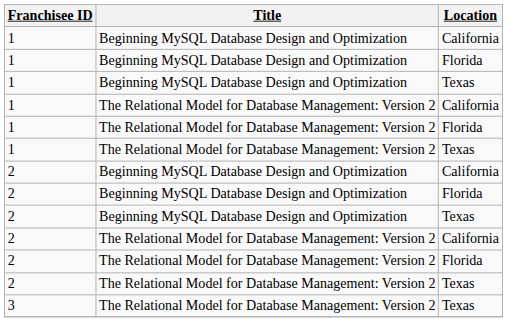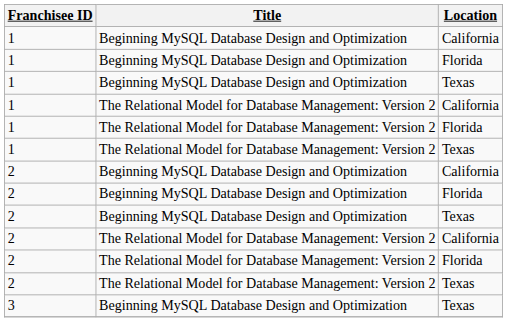 <table class="wikitable">
 <tr>
 <th><u>Franchisee ID</u></th>
 <th><u>Title</u></th>
 <th><u>Location</u></th>
 </tr>
 <tr>
 <td>1</td>
 <td>Beginning MySQL Database Design and Optimization</td>
 <td>California</td>
 </tr>
 <tr>
 <td>1</td>
 <td>Beginning MySQL Database Design and Optimization</td>
 <td>Florida</td>
 </tr>
 <tr>
 <td>1</td>
 <td>Beginning MySQL Database Design and Optimization</td>
 <td>Texas</td>
 </tr>
 <tr>
 <td>1</td>
 <td>The Relational Model for Database Management: Version 2</td>
 <td>California</td>
 </tr>
 <tr>
 <td>1</td>
 <td>The Relational Model for Database Management: Version 2</td>
 <td>Florida</td>
 </tr>
 <tr>
 <td>1</td>
 <td>The Relational Model for Database Management: Version 2</td>
 <td>Texas</td>
 </tr>
 <tr>
 <td>2</td>
 <td>Beginning MySQL Database Design and Optimization</td>
 <td>California</td>
 </tr>
 <tr>
 <td>2</td>
 <td>Beginning MySQL Database Design and Optimization</td>
 <td>Florida</td>
 </tr>
 <tr>
 <td>2</td>
 <td>Beginning MySQL Database Design and Optimization</td>
 <td>Texas</td>
 </tr>
 <tr>
 <td>2</td>
 <td>The Relational Model for Database Management: Version 2</td>
 <td>California</td>
 </tr>
 <tr>
 <td>2</td>
 <td>The Relational Model for Database Management: Version 2</td>
 <td>Florida</td>
 </tr>
 <tr>
 <td>2</td>
 <td>The Relational Model for Database Management: Version 2</td>
 <td>Texas</td>
 </tr>
 <tr>
 <td>3</td>
-<td>The Relational Model for Database Management: Version 2</td>
+<td>Beginning MySQL Database Design and Optimization</td>
 <td>Texas</td>
 </tr>
 <tr>
 </tr>
 </table>
